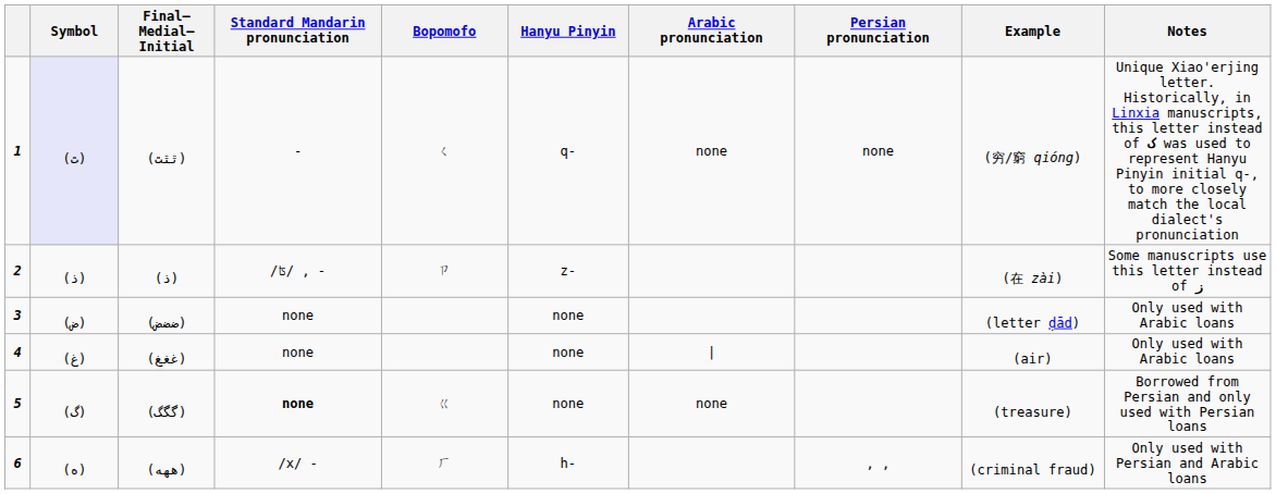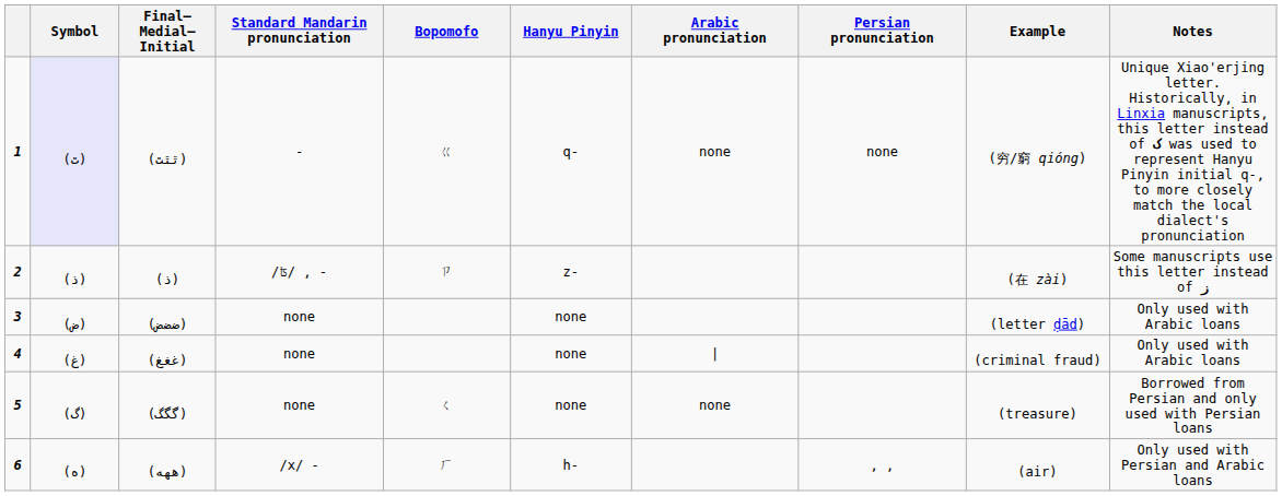 <table class="wikitable">
 <tr>
 <th width=1%></th>
 <th width=3%>Symbol</th>
 <th width=3%>Final–Medial–Initial</th>
 <th width=5%><a href='#'>Standard Mandarin</a><br>pronunciation</th>
 <th width=5%><a href='#'>Bopomofo</a></th>
 <th width=5%><a href='#'>Hanyu Pinyin</a></th>
 <th width=5%><a href='#'>Arabic</a><br>pronunciation</th>
 <th width=5%><a href='#'>Persian</a><br>pronunciation</th>
 <th width=5%>Example</th>
 <th width=5%>Notes</th>
 </tr>
 <tr>
 <td align=center><strong><em>1</em></strong></td>
 <td align=center style="background: lavender;"><br>(ٿ)</td>
 <td align=center><br>(ٿٿٿ)</td>
 <td align=center>-</td>
-<td align=center>ㄑ</td>
+<td align=center>ㄍ</td>
 <td align=center>q-</td>
 <td align=center>none</td>
 <td align=center>none</td>
 <td align=center><span></span><br>(穷/窮 <em>qióng</em>)</td>
 <td align=center>Unique Xiao'erjing letter. Historically, in <a href='#'>Linxia</a> manuscripts, this letter instead of <strong>ک</strong> was used to represent Hanyu Pinyin initial q-, to more closely match the local dialect's pronunciation</td>
 </tr>
 <tr>
 <td align=center><strong><em>2</em></strong></td>
 <td align=center><br>(ذ)</td>
 <td align=center><br>(ذ)</td>
 <td align=center>/ʦ/ , -</td>
 <td align=center>ㄗ</td>
 <td align=center>z-</td>
 <td align=center></td>
 <td align=center></td>
 <td align=center><span></span><br>(在 <em>zài</em>)</td>
 <td align=center>Some manuscripts use this letter instead of <strong>ز</strong></td>
 </tr>
 <tr>
 <td align=center><strong><em>3</em></strong></td>
 <td align=center><br>(ض)</td>
 <td align=center><br>(ضضض)</td>
 <td align=center>none</td>
 <td align=center></td>
 <td align=center>none</td>
 <td align=center></td>
 <td align=center></td>
 <td align=center><span></span><br>(letter <a href='#'>ḍād</a>)</td>
 <td align=center>Only used with Arabic loans</td>
 </tr>
 <tr>
 <td align=center><strong><em>4</em></strong></td>
 <td align=center><br>(غ)</td>
 <td align=center><br>(غغغ)</td>
 <td align=center>none</td>
 <td></td>
 <td align=center>none</td>
 <td align=center>|</td>
 <td align=center></td>
-<td align=center><span></span><br>(air)</td>
+<td align=center><span></span><br>(criminal fraud)</td>
 <td align=center>Only used with Arabic loans</td>
 </tr>
 <tr>
 <td align=center><strong><em>5</em></strong></td>
 <td align=center><br>(گ)</td>
 <td align=center><br>(گگگ)</td>
-<td align=center><strong>none</strong></td>
-<td align=center>ㄍ</td>
+<td align=center>none</td>
+<td align=center>ㄑ</td>
 <td align=center>none</td>
 <td align=center>none</td>
 <td align=center></td>
 <td align=center><span></span><br>(treasure)</td>
 <td align=center>Borrowed from Persian and only used with Persian loans</td>
 </tr>
 <tr>
 <td align=center><strong><em>6</em></strong></td>
 <td align=center><br>(ه)</td>
 <td align=center><br>(ههه)</td>
 <td align=center>/x/ -</td>
 <td align=center>ㄏ</td>
 <td align=center>h-</td>
 <td align=center></td>
 <td align=center>, , </td>
-<td align=center><span></span><br>(criminal fraud)</td>
+<td align=center><span></span><br>(air)</td>
 <td align=center>Only used with Persian and Arabic loans</td>
 </tr>
 </table>
